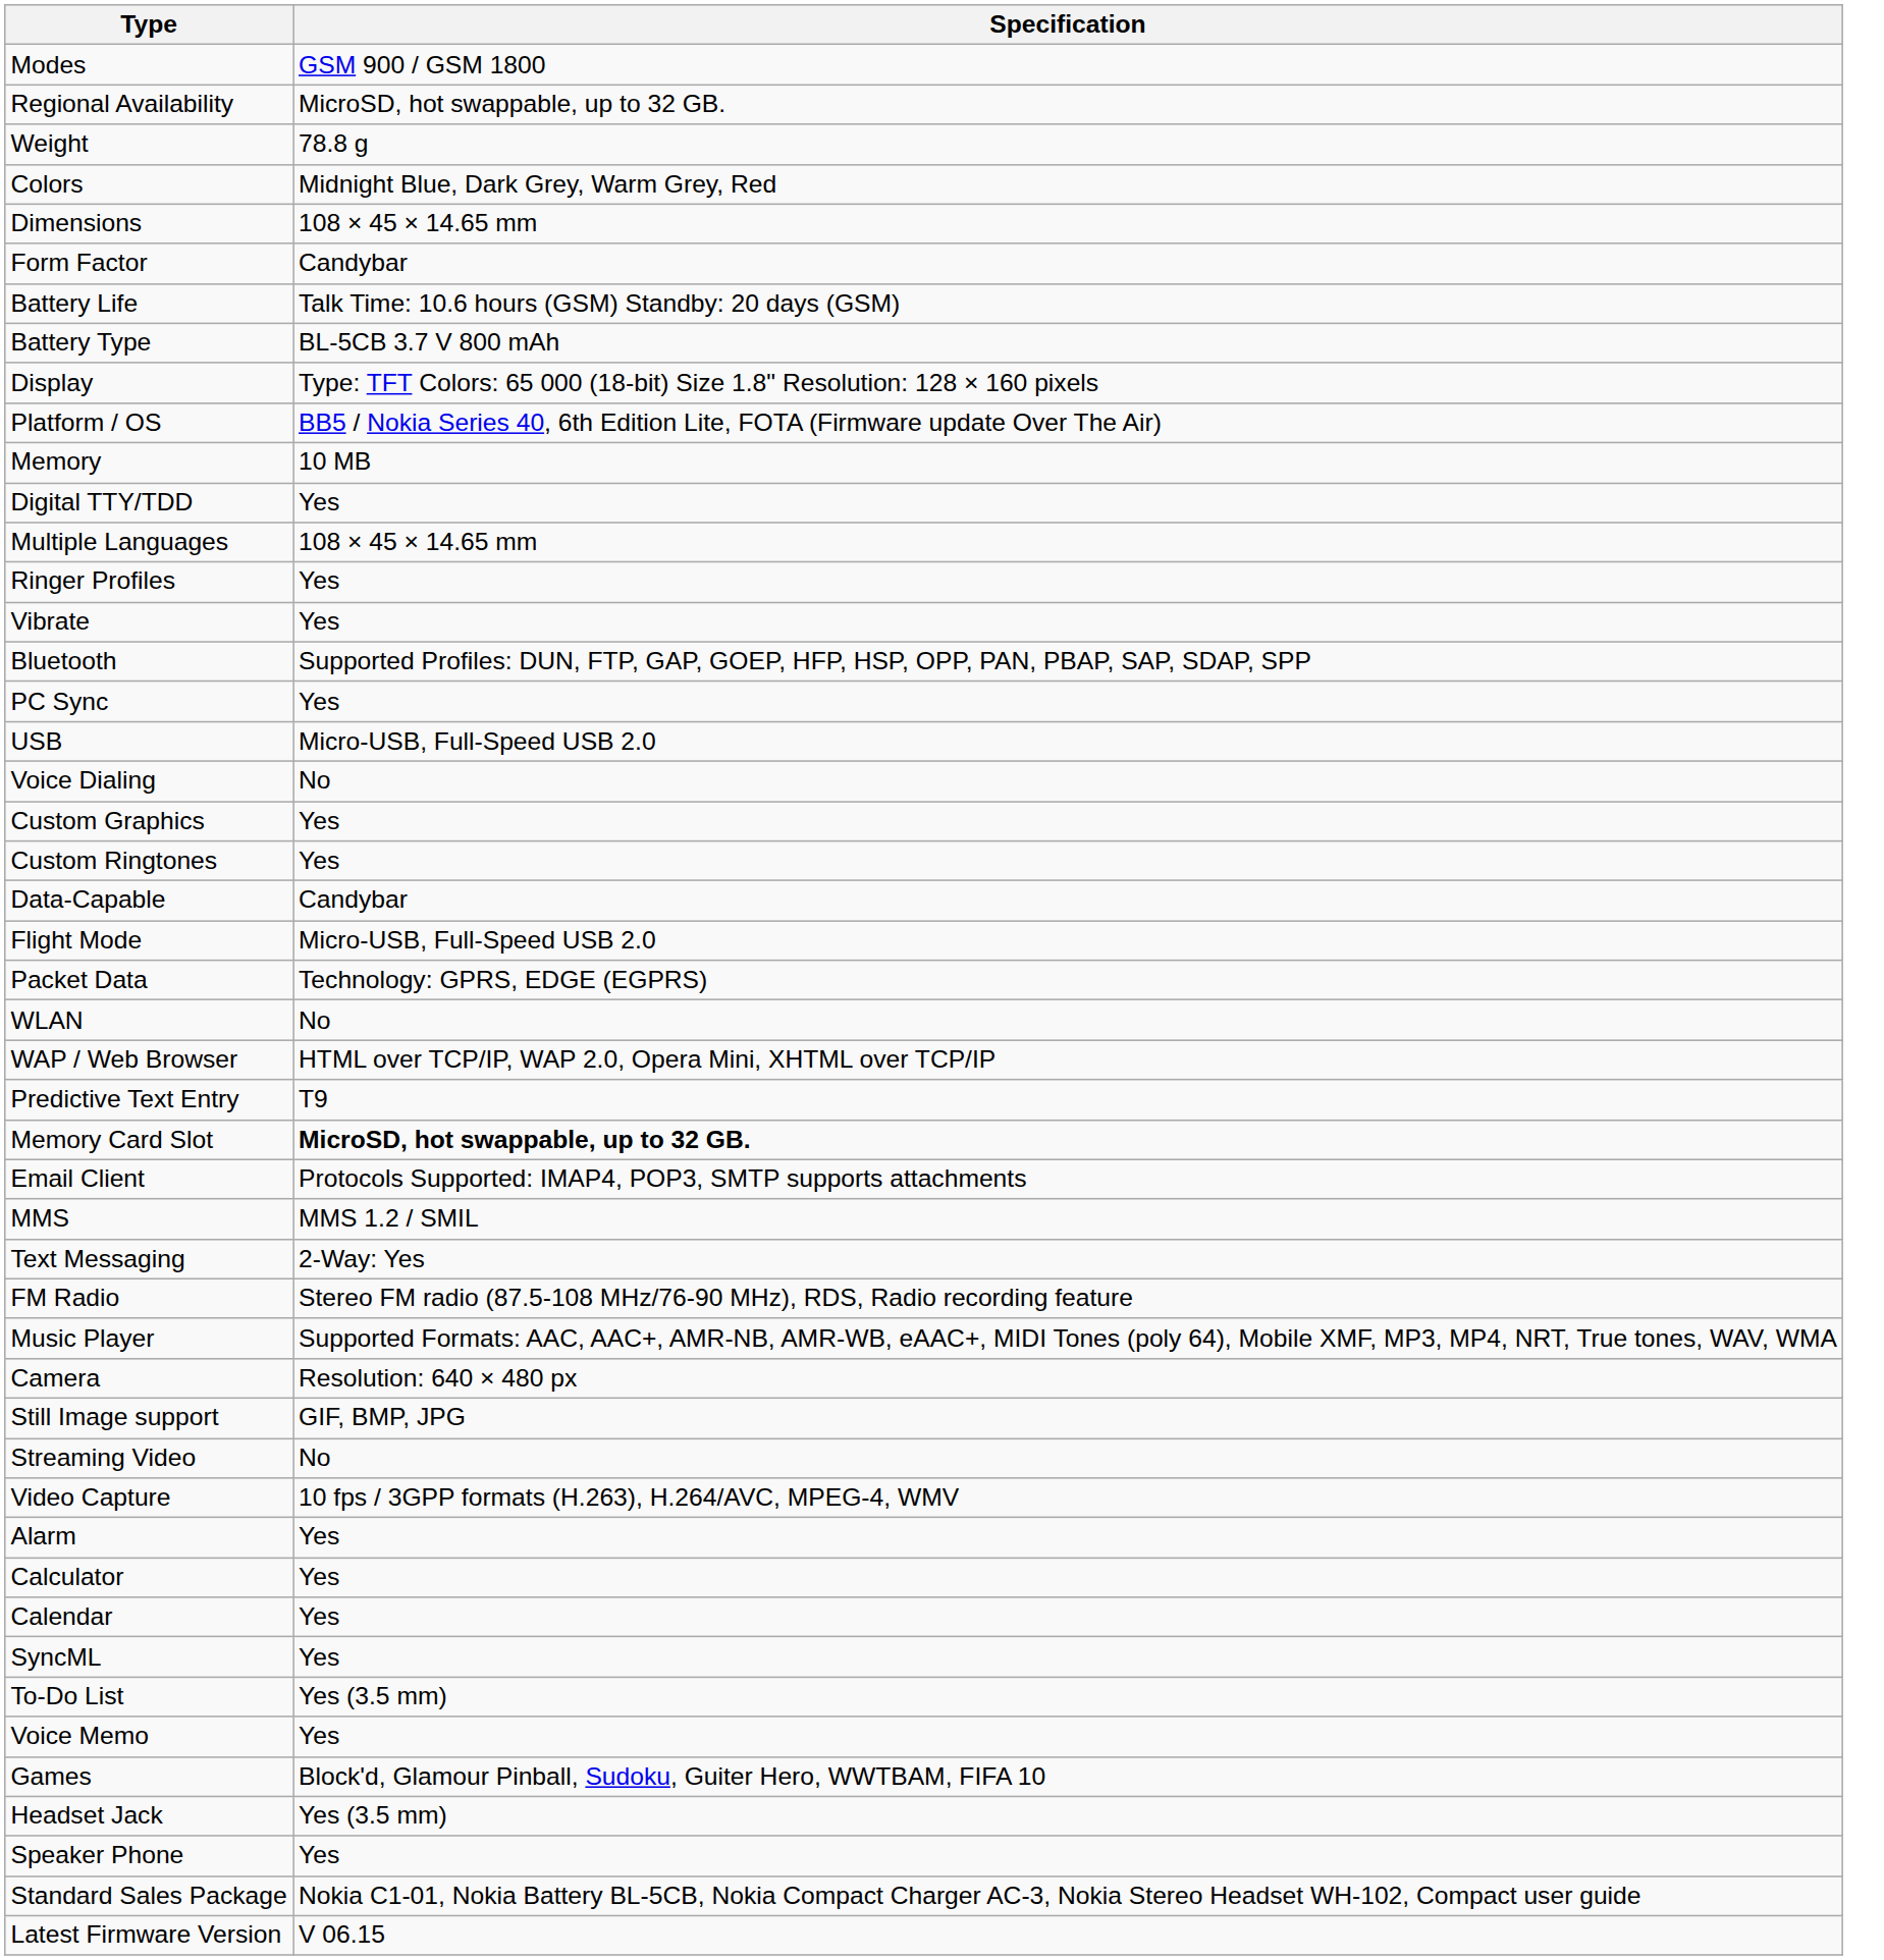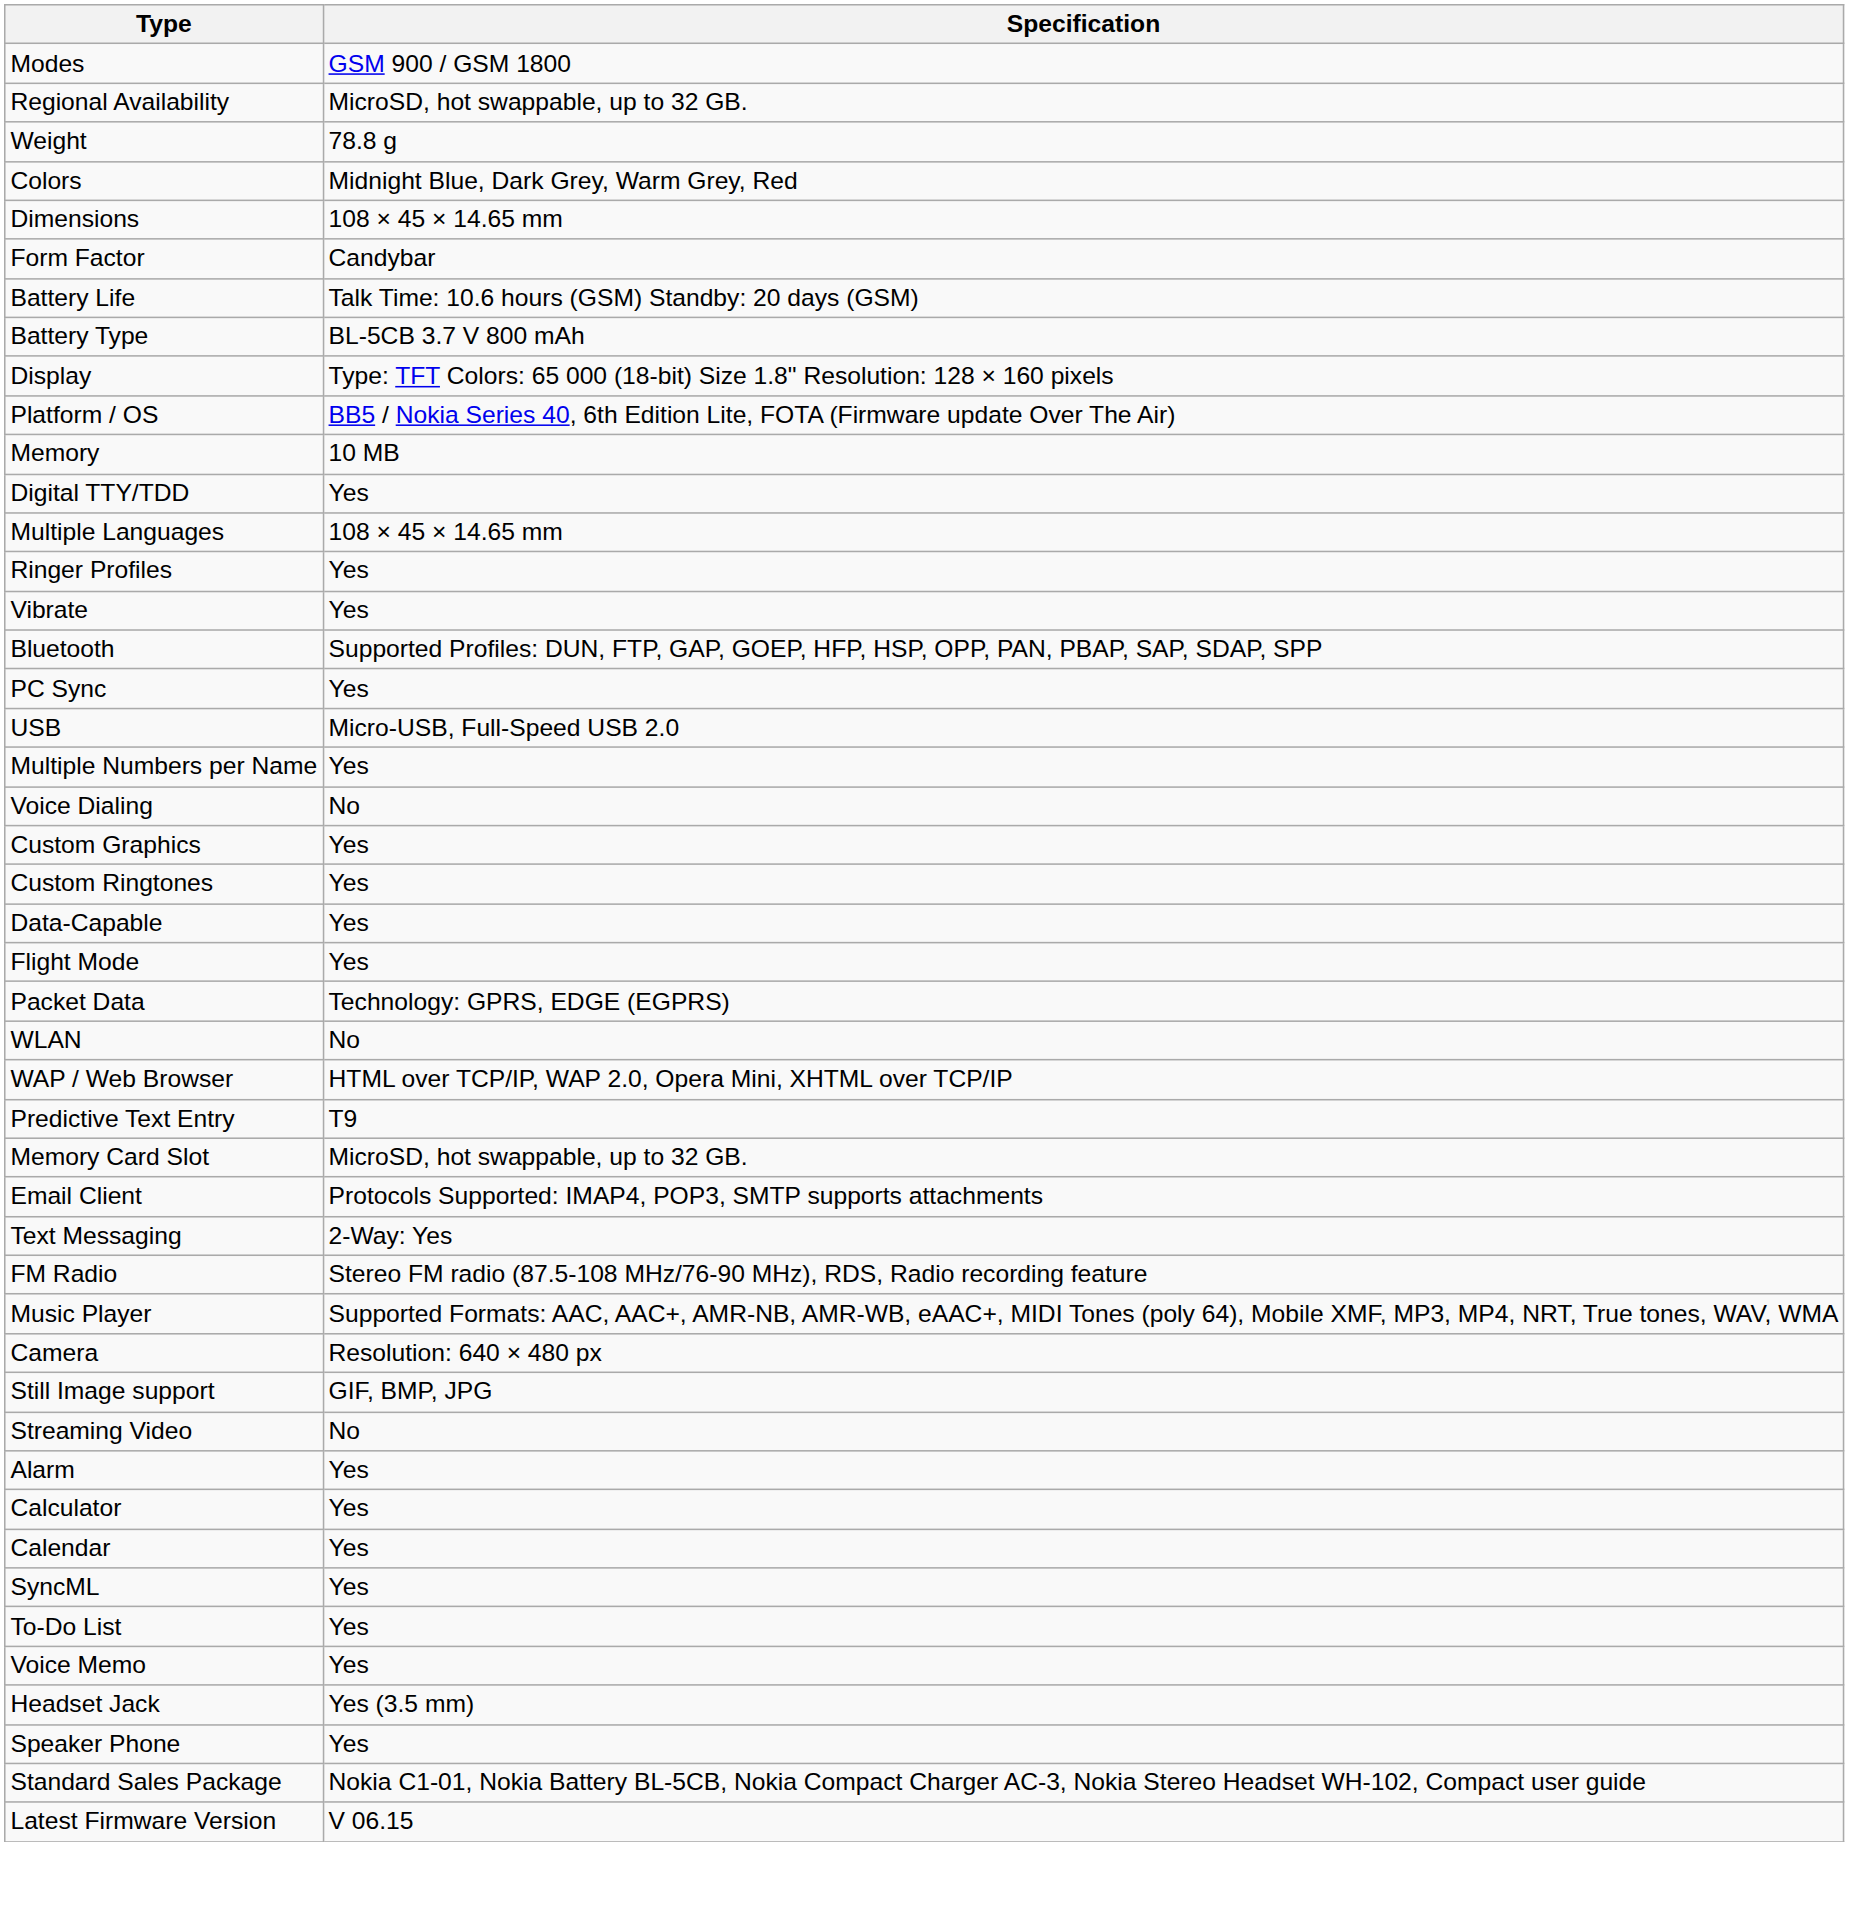 <table class="wikitable">
 <tr>
 <th>Type</th>
 <th>Specification</th>
 </tr>
 <tr>
 <td>Modes</td>
 <td><a href='#'>GSM</a> 900 / GSM 1800</td>
 </tr>
 <tr>
 <td>Regional Availability</td>
 <td>MicroSD, hot swappable,  up to 32 GB.</td>
 </tr>
 <tr>
 <td>Weight</td>
 <td>78.8 g</td>
 </tr>
 <tr>
 <td>Colors</td>
 <td>Midnight Blue, Dark Grey, Warm Grey, Red</td>
 </tr>
 <tr>
 <td>Dimensions</td>
 <td>108 × 45 × 14.65 mm</td>
 </tr>
 <tr>
 <td>Form Factor</td>
 <td>Candybar</td>
 </tr>
 <tr>
 <td>Battery Life</td>
 <td>Talk Time: 10.6 hours (GSM) Standby:  20 days (GSM)</td>
 </tr>
 <tr>
 <td>Battery Type</td>
 <td>BL-5CB 3.7 V 800 mAh</td>
 </tr>
 <tr>
 <td>Display</td>
 <td>Type: <a href='#'>TFT</a> Colors: 65 000 (18-bit) Size 1.8" Resolution: 128 × 160 pixels</td>
 </tr>
 <tr>
 <td>Platform / OS</td>
 <td><a href='#'>BB5</a> / <a href='#'>Nokia Series 40</a>, 6th Edition Lite, FOTA (Firmware update Over The Air)</td>
 </tr>
 <tr>
 <td>Memory</td>
 <td>10 MB</td>
 </tr>
 <tr>
 <td>Digital TTY/TDD</td>
 <td>Yes</td>
 </tr>
 <tr>
 <td>Multiple Languages</td>
 <td>108 × 45 × 14.65 mm</td>
 </tr>
 <tr>
 <td>Ringer Profiles</td>
 <td>Yes</td>
 </tr>
 <tr>
 <td>Vibrate</td>
 <td>Yes</td>
 </tr>
 <tr>
 <td>Bluetooth</td>
 <td>Supported Profiles: DUN, FTP, GAP, GOEP, HFP, HSP, OPP, PAN, PBAP, SAP, SDAP, SPP</td>
 </tr>
 <tr>
 <td>PC Sync</td>
 <td>Yes</td>
 </tr>
 <tr>
 <td>USB</td>
 <td>Micro-USB, Full-Speed USB 2.0</td>
 </tr>
 <tr>
+<td>Multiple Numbers per Name</td>
+<td>Yes</td>
+</tr>
+<tr>
 <td>Voice Dialing</td>
 <td>No</td>
 </tr>
 <tr>
 <td>Custom Graphics</td>
 <td>Yes</td>
 </tr>
 <tr 2.5>
 <td>Custom Ringtones</td>
 <td>Yes</td>
 </tr>
 <tr>
 <td>Data-Capable</td>
-<td>Candybar</td>
+<td>Yes</td>
 </tr>
 <tr>
 <td>Flight Mode</td>
-<td>Micro-USB, Full-Speed USB 2.0</td>
+<td>Yes</td>
 </tr>
 <tr>
 <td>Packet Data</td>
 <td>Technology: GPRS, EDGE (EGPRS)</td>
 </tr>
 <tr>
 <td>WLAN</td>
 <td>No</td>
 </tr>
 <tr>
 <td>WAP / Web Browser</td>
 <td>HTML over TCP/IP, WAP 2.0, Opera Mini, XHTML over TCP/IP</td>
 </tr>
 <tr>
 <td>Predictive Text Entry</td>
 <td>T9</td>
 </tr>
 <tr>
 <td>Memory Card Slot</td>
-<td><strong>MicroSD, hot swappable,  up to 32 GB.</strong></td>
+<td>MicroSD, hot swappable,  up to 32 GB.</td>
 </tr>
 <tr>
 <td>Email Client</td>
 <td>Protocols Supported: IMAP4, POP3, SMTP supports attachments</td>
-</tr>
-<tr>
-<td>MMS</td>
-<td>MMS 1.2 / SMIL</td>
 </tr>
 <tr>
 <td>Text Messaging</td>
 <td>2-Way: Yes</td>
 </tr>
 <tr>
 <td>FM Radio</td>
 <td>Stereo FM radio (87.5-108 MHz/76-90 MHz), RDS, Radio recording feature</td>
 </tr>
 <tr>
 <td>Music Player</td>
 <td>Supported Formats: AAC, AAC+, AMR-NB, AMR-WB, eAAC+, MIDI Tones (poly 64), Mobile XMF, MP3, MP4, NRT, True tones, WAV, WMA</td>
 </tr>
 <tr>
 <td>Camera</td>
 <td>Resolution: 640 × 480 px</td>
 </tr>
 <tr>
 <td>Still Image support</td>
 <td>GIF, BMP, JPG</td>
 </tr>
 <tr>
 <td>Streaming Video</td>
 <td>No</td>
 </tr>
 <tr>
-<td>Video Capture</td>
-<td>10 fps / 3GPP formats (H.263), H.264/AVC, MPEG-4, WMV</td>
-</tr>
-<tr>
 <td>Alarm</td>
 <td>Yes</td>
 </tr>
 <tr>
 <td>Calculator</td>
 <td>Yes</td>
 </tr>
 <tr>
 <td>Calendar</td>
 <td>Yes</td>
 </tr>
 <tr>
 <td>SyncML</td>
 <td>Yes</td>
 </tr>
 <tr>
 <td>To-Do List</td>
-<td>Yes (3.5 mm)</td>
+<td>Yes</td>
 </tr>
 <tr>
 <td>Voice Memo</td>
 <td>Yes</td>
-</tr>
-<tr>
-<td>Games</td>
-<td>Block'd, Glamour Pinball, <a href='#'>Sudoku</a>, Guiter Hero, WWTBAM, FIFA 10</td>
 </tr>
 <tr>
 <td>Headset Jack</td>
 <td>Yes (3.5 mm)</td>
 </tr>
 <tr>
 <td>Speaker Phone</td>
 <td>Yes</td>
 </tr>
 <tr>
 <td>Standard Sales Package</td>
 <td>Nokia C1-01, Nokia Battery BL-5CB, Nokia Compact Charger AC-3, Nokia Stereo Headset WH-102, Compact user guide</td>
 </tr>
 <tr>
 <td>Latest Firmware Version</td>
 <td>V 06.15</td>
 </tr>
 </table>
